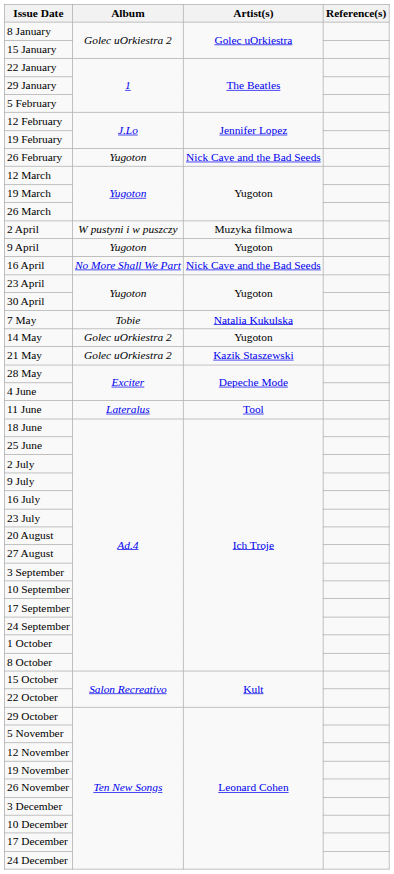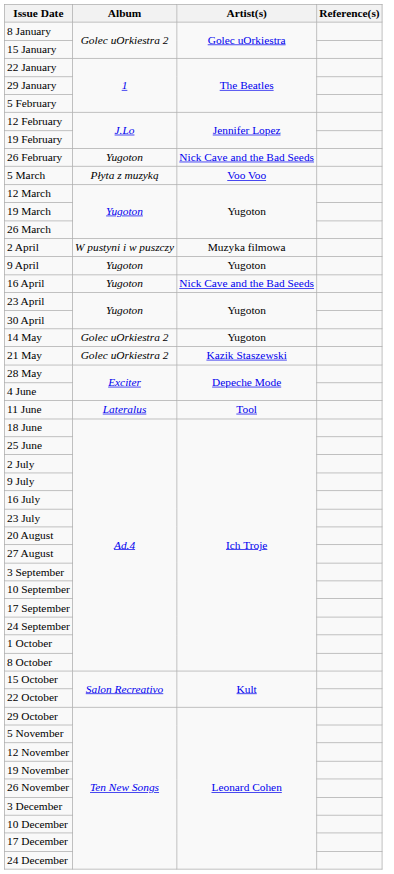 <table class="wikitable">
 <tr>
 <th style="text-align: center;">Issue Date</th>
 <th style="text-align: center;">Album</th>
 <th style="text-align: center;">Artist(s)</th>
 <th style="text-align: center;">Reference(s)</th>
 </tr>
 <tr>
 <td>8 January</td>
 <td rowspan=2 style="text-align: center;"><em>Golec uOrkiestra 2</em></td>
 <td rowspan=2 style="text-align: center;"><a href='#'>Golec uOrkiestra</a></td>
 <td style="text-align: center;"></td>
 </tr>
 <tr>
 <td>15 January</td>
 <td style="text-align: center;"></td>
 </tr>
 <tr>
 <td>22 January</td>
 <td rowspan=3 style="text-align: center;"><em><a href='#'>1</a></em></td>
 <td rowspan=3 style="text-align: center;"><a href='#'>The Beatles</a></td>
 <td style="text-align: center;"></td>
 </tr>
 <tr>
 <td>29 January</td>
 <td style="text-align: center;"></td>
 </tr>
 <tr>
 <td>5 February</td>
 <td style="text-align: center;"></td>
 </tr>
 <tr>
 <td>12 February</td>
 <td rowspan=2 style="text-align: center;"><em><a href='#'>J.Lo</a></em></td>
 <td rowspan=2 style="text-align: center;"><a href='#'>Jennifer Lopez</a></td>
 <td style="text-align: center;"></td>
 </tr>
 <tr>
 <td>19 February</td>
 <td style="text-align: center;"></td>
 </tr>
 <tr>
 <td>26 February</td>
 <td rowspan=1 style="text-align: center;"><em>Yugoton</em></td>
 <td rowspan=1 style="text-align: center;"><a href='#'>Nick Cave and the Bad Seeds</a></td>
 <td style="text-align: center;"></td>
 </tr>
 <tr>
+<td>5 March</td>
+<td rowspan=1 style="text-align: center;"><em>Płyta z muzyką</em></td>
+<td rowspan=1 style="text-align: center;"><a href='#'>Voo Voo</a></td>
+<td style="text-align: center;"></td>
+</tr>
+<tr>
 <td>12 March</td>
 <td rowspan=3 style="text-align: center;"><em><a href='#'>Yugoton</a></em></td>
 <td rowspan=3 style="text-align: center;">Yugoton</td>
 <td style="text-align: center;"></td>
 </tr>
 <tr>
 <td>19 March</td>
 <td style="text-align: center;"></td>
 </tr>
 <tr>
 <td>26 March</td>
 <td style="text-align: center;"></td>
 </tr>
 <tr>
 <td>2 April</td>
 <td rowspan=1 style="text-align: center;"><em>W pustyni i w puszczy</em></td>
 <td rowspan=1 style="text-align: center;">Muzyka filmowa</td>
 <td style="text-align: center;"></td>
 </tr>
 <tr>
 <td>9 April</td>
 <td rowspan=1 style="text-align: center;"><em>Yugoton</em></td>
 <td rowspan=1 style="text-align: center;">Yugoton</td>
 <td style="text-align: center;"></td>
 </tr>
 <tr>
 <td>16 April</td>
-<td rowspan=1 style="text-align: center;"><em><a href='#'>No More Shall We Part</a></em></td>
+<td rowspan=1 style="text-align: center;"><em>Yugoton</em></td>
 <td rowspan=1 style="text-align: center;"><a href='#'>Nick Cave and the Bad Seeds</a></td>
 <td style="text-align: center;"></td>
 </tr>
 <tr>
 <td>23 April</td>
 <td rowspan=2 style="text-align: center;"><em>Yugoton</em></td>
 <td rowspan=2 style="text-align: center;">Yugoton</td>
 <td style="text-align: center;"></td>
 </tr>
 <tr>
 <td>30 April</td>
-<td style="text-align: center;"></td>
-</tr>
-<tr>
-<td>7 May</td>
-<td rowspan=1 style="text-align: center;"><em>Tobie</em></td>
-<td rowspan=1 style="text-align: center;"><a href='#'>Natalia Kukulska</a></td>
 <td style="text-align: center;"></td>
 </tr>
 <tr>
 <td>14 May</td>
 <td rowspan=1 style="text-align: center;"><em>Golec uOrkiestra 2</em></td>
 <td rowspan=1 style="text-align: center;">Yugoton</td>
 <td style="text-align: center;"></td>
 </tr>
 <tr>
 <td>21 May</td>
 <td rowspan=1 style="text-align: center;"><em>Golec uOrkiestra 2</em></td>
 <td rowspan=1 style="text-align: center;"><a href='#'>Kazik Staszewski</a></td>
 <td style="text-align: center;"></td>
 </tr>
 <tr>
 <td>28 May</td>
 <td rowspan=2 style="text-align: center;"><em><a href='#'>Exciter</a></em></td>
 <td rowspan=2 style="text-align: center;"><a href='#'>Depeche Mode</a></td>
 <td style="text-align: center;"></td>
 </tr>
 <tr>
 <td>4 June</td>
 <td style="text-align: center;"></td>
 </tr>
 <tr>
 <td>11 June</td>
 <td rowspan=1 style="text-align: center;"><em><a href='#'>Lateralus</a></em></td>
 <td rowspan=1 style="text-align: center;"><a href='#'>Tool</a></td>
 <td style="text-align: center;"></td>
 </tr>
 <tr>
 <td>18 June</td>
 <td rowspan=14 style="text-align: center;"><em><a href='#'>Ad.4</a></em></td>
 <td rowspan=14 style="text-align: center;"><a href='#'>Ich Troje</a></td>
 <td style="text-align: center;"></td>
 </tr>
 <tr>
 <td>25 June</td>
 <td style="text-align: center;"></td>
 </tr>
 <tr>
 <td>2 July</td>
 <td style="text-align: center;"></td>
 </tr>
 <tr>
 <td>9 July</td>
 <td style="text-align: center;"></td>
 </tr>
 <tr>
 <td>16 July</td>
 <td style="text-align: center;"></td>
 </tr>
 <tr>
 <td>23 July</td>
 <td style="text-align: center;"></td>
 </tr>
 <tr>
 <td>20 August</td>
 <td style="text-align: center;"></td>
 </tr>
 <tr>
 <td>27 August</td>
 <td style="text-align: center;"></td>
 </tr>
 <tr>
 <td>3 September</td>
 <td style="text-align: center;"></td>
 </tr>
 <tr>
 <td>10 September</td>
 <td style="text-align: center;"></td>
 </tr>
 <tr>
 <td>17 September</td>
 <td style="text-align: center;"></td>
 </tr>
 <tr>
 <td>24 September</td>
 <td style="text-align: center;"></td>
 </tr>
 <tr>
 <td>1 October</td>
 <td style="text-align: center;"></td>
 </tr>
 <tr>
 <td>8 October</td>
 <td style="text-align: center;"></td>
 </tr>
 <tr>
 <td>15 October</td>
 <td rowspan=2 style="text-align: center;"><em><a href='#'>Salon Recreativo</a></em></td>
 <td rowspan=2 style="text-align: center;"><a href='#'>Kult</a></td>
 <td style="text-align: center;"></td>
 </tr>
 <tr>
 <td>22 October</td>
 <td style="text-align: center;"></td>
 </tr>
 <tr>
 <td>29 October</td>
 <td rowspan=9 style="text-align: center;"><em><a href='#'>Ten New Songs</a></em></td>
 <td rowspan=9 style="text-align: center;"><a href='#'>Leonard Cohen</a></td>
 <td style="text-align: center;"></td>
 </tr>
 <tr>
 <td>5 November</td>
 <td style="text-align: center;"></td>
 </tr>
 <tr>
 <td>12 November</td>
 <td style="text-align: center;"></td>
 </tr>
 <tr>
 <td>19 November</td>
 <td style="text-align: center;"></td>
 </tr>
 <tr>
 <td>26 November</td>
 <td style="text-align: center;"></td>
 </tr>
 <tr>
 <td>3 December</td>
 <td style="text-align: center;"></td>
 </tr>
 <tr>
 <td>10 December</td>
 <td style="text-align: center;"></td>
 </tr>
 <tr>
 <td>17 December</td>
 <td style="text-align: center;"></td>
 </tr>
 <tr>
 <td>24 December</td>
 <td style="text-align: center;"></td>
 </tr>
 </table>
